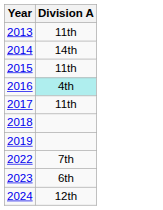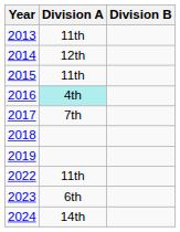 <table class="wikitable" style="text-align:center">
 <tr>
 <th>Year</th>
 <th>Division A</th>
+<th>Division B</th>
 </tr>
 <tr>
 <td><a href='#'>2013</a></td>
 <td>11th</td>
+<td></td>
 </tr>
 <tr>
 <td><a href='#'>2014</a></td>
-<td>14th</td>
+<td>12th</td>
+<td></td>
 </tr>
 <tr>
 <td><a href='#'>2015</a></td>
 <td>11th</td>
+<td></td>
 </tr>
 <tr>
 <td><a href='#'>2016</a></td>
 <td style="background: paleturquoise;">4th</td>
+<td></td>
 </tr>
 <tr>
 <td><a href='#'>2017</a></td>
-<td>11th</td>
+<td>7th</td>
+<td></td>
 </tr>
 <tr>
 <td><a href='#'>2018</a></td>
+<td></td>
 <td></td>
 </tr>
 <tr>
 <td><a href='#'>2019</a></td>
 <td></td>
+<td></td>
 </tr>
 <tr>
 <td><a href='#'>2022</a></td>
-<td>7th</td>
+<td>11th</td>
+<td></td>
 </tr>
 <tr>
 <td><a href='#'>2023</a></td>
 <td>6th</td>
+<td></td>
 </tr>
 <tr>
 <td><a href='#'>2024</a></td>
-<td>12th</td>
+<td>14th</td>
+<td></td>
 </tr>
 </table>
